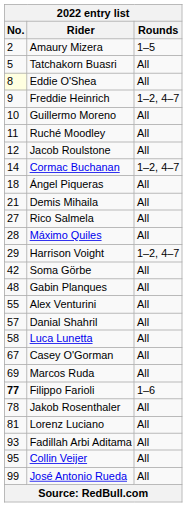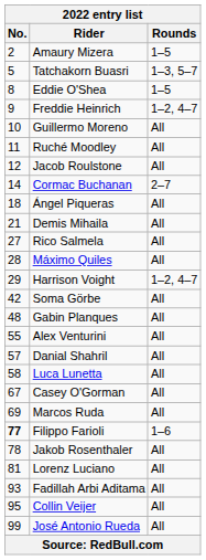 <table class="wikitable" style="font-size: 85%">
 <tr>
 <th colspan="4">2022 entry list</th>
 </tr>
 <tr>
 <th>No.</th>
 <th>Rider</th>
 <th>Rounds</th>
 </tr>
 <tr>
 <td>2</td>
 <td> Amaury Mizera</td>
 <td>1–5</td>
 </tr>
 <tr>
 <td>5</td>
 <td> Tatchakorn Buasri</td>
-<td>All</td>
+<td>1–3, 5–7</td>
 </tr>
 <tr>
-<td style="background: lightyellow;">8</td>
+<td>8</td>
 <td> Eddie O'Shea</td>
-<td>All</td>
+<td>1–5</td>
 </tr>
 <tr>
 <td>9</td>
 <td> Freddie Heinrich</td>
 <td>1–2, 4–7</td>
 </tr>
 <tr>
 <td>10</td>
 <td> Guillermo Moreno</td>
 <td>All</td>
 </tr>
 <tr>
 <td>11</td>
 <td> Ruché Moodley</td>
 <td>All</td>
 </tr>
 <tr>
 <td>12</td>
 <td> Jacob Roulstone</td>
 <td>All</td>
 </tr>
 <tr>
 <td>14</td>
 <td> <a href='#'>Cormac Buchanan</a></td>
-<td>1–2, 4–7</td>
+<td>2–7</td>
 </tr>
 <tr>
 <td>18</td>
 <td> Ángel Piqueras</td>
 <td>All</td>
 </tr>
 <tr>
 <td>21</td>
 <td> Demis Mihaila</td>
 <td>All</td>
 </tr>
 <tr>
 <td>27</td>
 <td> Rico Salmela</td>
 <td>All</td>
 </tr>
 <tr>
 <td>28</td>
 <td> <a href='#'>Máximo Quiles</a></td>
 <td>All</td>
 </tr>
 <tr>
 <td>29</td>
 <td> Harrison Voight</td>
 <td>1–2, 4–7</td>
 </tr>
 <tr>
 <td>42</td>
 <td> Soma Görbe</td>
 <td>All</td>
 </tr>
 <tr>
 <td>48</td>
 <td> Gabin Planques</td>
 <td>All</td>
 </tr>
 <tr>
 <td>55</td>
 <td> Alex Venturini</td>
 <td>All</td>
 </tr>
 <tr>
 <td>57</td>
 <td> Danial Shahril</td>
 <td>All</td>
 </tr>
 <tr>
 <td>58</td>
 <td> <a href='#'>Luca Lunetta</a></td>
 <td>All</td>
 </tr>
 <tr>
 <td>67</td>
 <td> Casey O'Gorman</td>
 <td>All</td>
 </tr>
 <tr>
 <td>69</td>
 <td> Marcos Ruda</td>
 <td>All</td>
 </tr>
 <tr>
 <td><strong>77</strong></td>
 <td> Filippo Farioli</td>
 <td>1–6</td>
 </tr>
 <tr>
 <td>78</td>
 <td> Jakob Rosenthaler</td>
 <td>All</td>
 </tr>
 <tr>
 <td>81</td>
 <td> Lorenz Luciano</td>
 <td>All</td>
 </tr>
 <tr>
 <td>93</td>
 <td> Fadillah Arbi Aditama</td>
 <td>All</td>
 </tr>
 <tr>
 <td>95</td>
 <td> <a href='#'>Collin Veijer</a></td>
 <td>All</td>
 </tr>
 <tr>
 <td>99</td>
 <td> <a href='#'>José Antonio Rueda</a></td>
 <td>All</td>
 </tr>
 <tr>
 <th style="text-align:center" colspan="7">Source: RedBull.com</th>
 </tr>
 </table>
